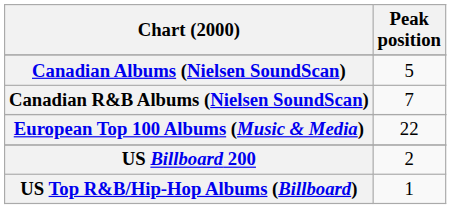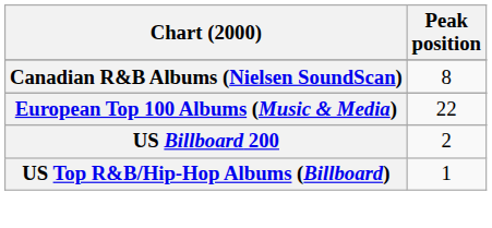 <table class="wikitable sortable plainrowheaders" style="text-align:center;">
 <tr>
 <th scope="col">Chart (2000)</th>
 <th scope="col">Peak<br>position</th>
 </tr>
 <tr>
 </tr>
 <tr>
 </tr>
 <tr>
 </tr>
 <tr>
 </tr>
 <tr>
-<th scope="row"><a href='#'>Canadian Albums</a> (<a href='#'>Nielsen SoundScan</a>)</th>
-<td>5</td>
-</tr>
-<tr>
 <th scope="row">Canadian R&B Albums (<a href='#'>Nielsen SoundScan</a>)</th>
-<td style="text-align:center;">7</td>
+<td style="text-align:center;">8</td>
 </tr>
 <tr>
 </tr>
 <tr>
 </tr>
 <tr>
 <th scope="row"><a href='#'>European Top 100 Albums</a> (<em><a href='#'>Music & Media</a></em>)</th>
 <td>22</td>
 </tr>
 <tr>
 </tr>
 <tr>
 </tr>
 <tr>
 </tr>
 <tr>
 </tr>
 <tr>
 </tr>
 <tr>
 </tr>
 <tr>
 <th scope="row">US <a href='#'><em>Billboard</em> 200</a></th>
 <td>2</td>
 </tr>
 <tr>
 <th scope="row">US <a href='#'>Top R&B/Hip-Hop Albums</a> (<em><a href='#'>Billboard</a></em>)</th>
 <td>1</td>
 </tr>
 </table>
